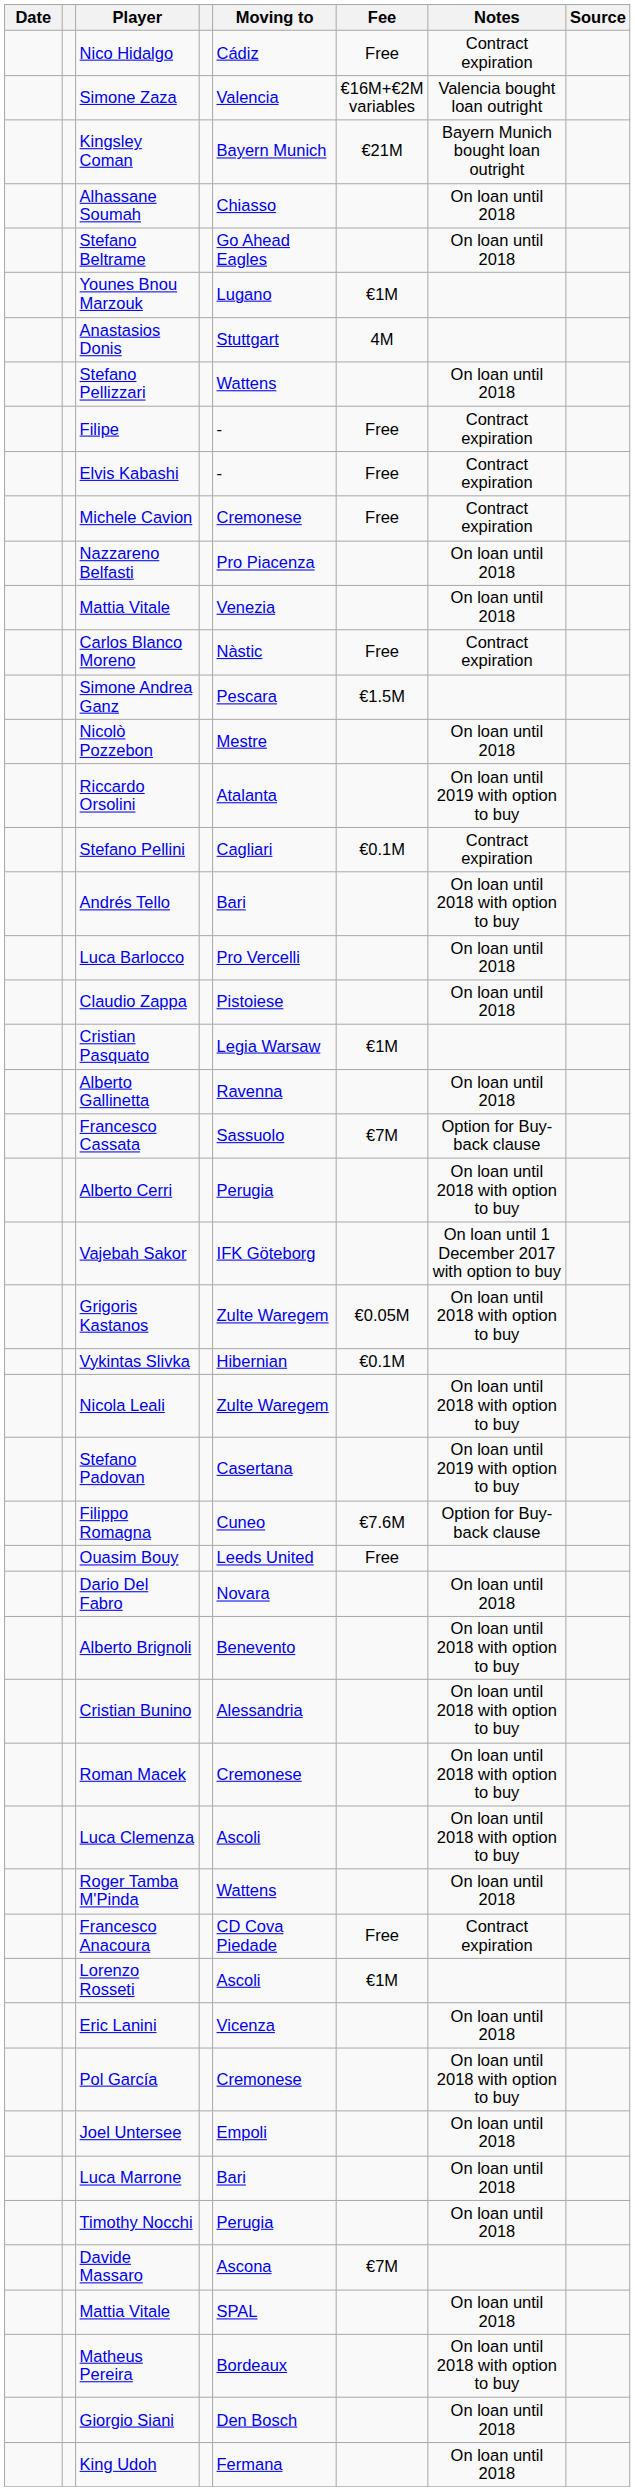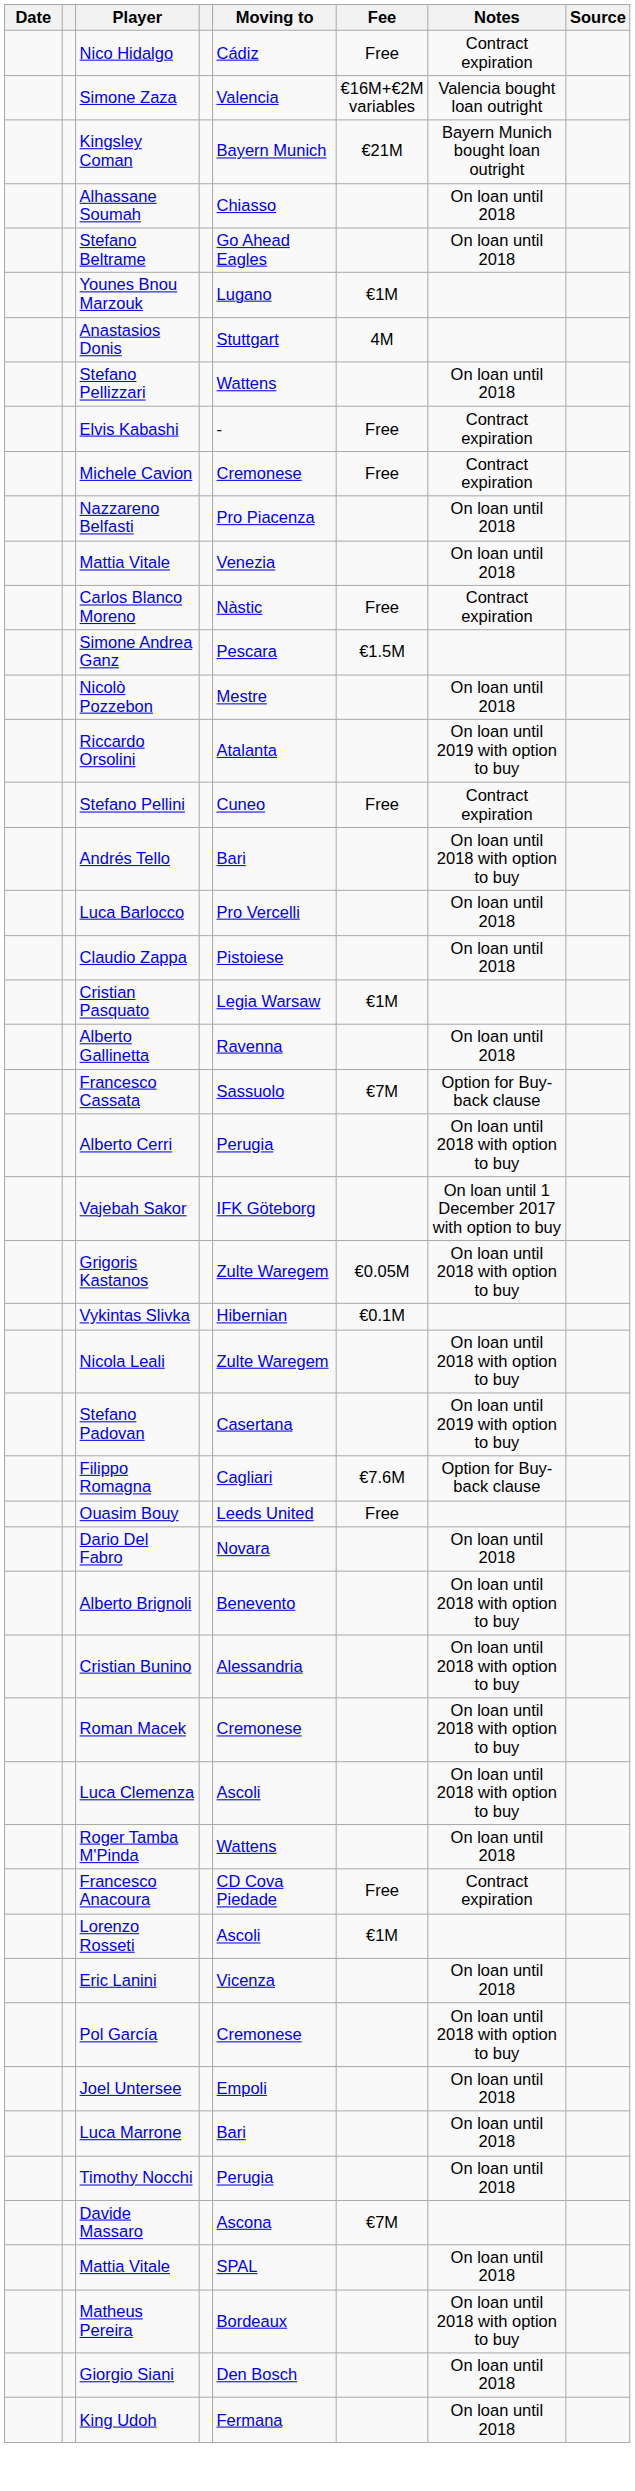 <table class="wikitable collapsible collapsed sortable">
 <tr>
 <th style="width:80px;">Date</th>
 <th style="width:20px;"></th>
 <th style="width:190px;">Player</th>
 <th style="width:20px;"></th>
 <th style="width:180px;">Moving to</th>
 <th style="width:120px;" class="unsortable">Fee</th>
 <th style="width:250px;" class="unsortable">Notes</th>
 <th style="width:20px;">Source</th>
 </tr>
 <tr>
 <td></td>
 <td align=center></td>
 <td> <a href='#'>Nico Hidalgo</a></td>
 <td align=center></td>
 <td> <a href='#'>Cádiz</a></td>
 <td align=center>Free</td>
 <td align=center>Contract expiration</td>
 <td><small></small></td>
 </tr>
 <tr>
 <td></td>
 <td align=center></td>
 <td> <a href='#'>Simone Zaza</a></td>
 <td align=center></td>
 <td> <a href='#'>Valencia</a></td>
 <td align=center>€16M+€2M variables</td>
 <td align=center>Valencia bought loan outright</td>
 <td><small></small></td>
 </tr>
 <tr>
 <td></td>
 <td align=center></td>
 <td> <a href='#'>Kingsley Coman</a></td>
 <td align=center></td>
 <td> <a href='#'>Bayern Munich</a></td>
 <td align=center>€21M</td>
 <td align=center>Bayern Munich bought loan outright</td>
 <td><small></small></td>
 </tr>
 <tr>
 <td></td>
 <td align=center></td>
 <td> <a href='#'>Alhassane Soumah</a></td>
 <td align=center></td>
 <td> <a href='#'>Chiasso</a></td>
 <td align=center></td>
 <td align=center>On loan until 2018</td>
 <td><small></small></td>
 </tr>
 <tr>
 <td></td>
 <td align=center></td>
 <td> <a href='#'>Stefano Beltrame</a></td>
 <td align=center></td>
 <td> <a href='#'>Go Ahead Eagles</a></td>
 <td align=center></td>
 <td align=center>On loan until 2018</td>
 <td><small></small></td>
 </tr>
 <tr>
 <td></td>
 <td align=center></td>
 <td> <a href='#'>Younes Bnou Marzouk</a></td>
 <td align=center></td>
 <td> <a href='#'>Lugano</a></td>
 <td align=center>€1M</td>
 <td align=center></td>
 <td><small></small></td>
 </tr>
 <tr>
 <td></td>
 <td align=center></td>
 <td> <a href='#'>Anastasios Donis</a></td>
 <td align=center></td>
 <td> <a href='#'>Stuttgart</a></td>
 <td align=center>4M</td>
 <td align=center></td>
 <td><small></small></td>
 </tr>
 <tr>
 <td></td>
 <td align=center></td>
 <td> <a href='#'>Stefano Pellizzari</a></td>
 <td align=center></td>
 <td> <a href='#'>Wattens</a></td>
 <td align=center></td>
 <td align=center>On loan until 2018</td>
 <td><small></small></td>
 </tr>
 <tr>
 <td></td>
 <td align=center></td>
-<td> <a href='#'>Filipe</a></td>
-<td align=center></td>
-<td>-</td>
-<td align=center>Free</td>
-<td align=center>Contract expiration</td>
-<td><small></small></td>
-</tr>
-<tr>
-<td></td>
-<td align=center></td>
 <td> <a href='#'>Elvis Kabashi</a></td>
 <td align=center></td>
 <td>-</td>
 <td align=center>Free</td>
 <td align=center>Contract expiration</td>
 <td><small></small></td>
 </tr>
 <tr>
 <td></td>
 <td align=center></td>
 <td> <a href='#'>Michele Cavion</a></td>
 <td align=center></td>
 <td> <a href='#'>Cremonese</a></td>
 <td align=center>Free</td>
 <td align=center>Contract expiration</td>
 <td><small></small></td>
 </tr>
 <tr>
 <td></td>
 <td align=center></td>
 <td> <a href='#'>Nazzareno Belfasti</a></td>
 <td align=center></td>
 <td> <a href='#'>Pro Piacenza</a></td>
 <td align=center></td>
 <td align=center>On loan until 2018</td>
 <td><small></small></td>
 </tr>
 <tr>
 <td></td>
 <td align=center></td>
 <td> <a href='#'>Mattia Vitale</a></td>
 <td align=center></td>
 <td> <a href='#'>Venezia</a></td>
 <td align=center></td>
 <td align=center>On loan until 2018</td>
 <td><small></small></td>
 </tr>
 <tr>
 <td></td>
 <td align=center></td>
 <td> <a href='#'>Carlos Blanco Moreno</a></td>
 <td align=center></td>
 <td> <a href='#'>Nàstic</a></td>
 <td align=center>Free</td>
 <td align=center>Contract expiration</td>
 <td><small></small></td>
 </tr>
 <tr>
 <td></td>
 <td align=center></td>
 <td> <a href='#'>Simone Andrea Ganz</a></td>
 <td align=center></td>
 <td> <a href='#'>Pescara</a></td>
 <td align=center>€1.5M</td>
 <td align=center></td>
 <td><small></small></td>
 </tr>
 <tr>
 <td></td>
 <td align=center></td>
 <td> <a href='#'>Nicolò Pozzebon</a></td>
 <td align=center></td>
 <td> <a href='#'>Mestre</a></td>
 <td align=center></td>
 <td align=center>On loan until 2018</td>
 <td><small></small></td>
 </tr>
 <tr>
 <td></td>
 <td align=center></td>
 <td> <a href='#'>Riccardo Orsolini</a></td>
 <td align=center></td>
 <td> <a href='#'>Atalanta</a></td>
 <td align=center></td>
 <td align=center>On loan until 2019 with option to buy</td>
 <td><small> </small></td>
 </tr>
 <tr>
 <td></td>
 <td align=center></td>
 <td> <a href='#'>Stefano Pellini</a></td>
 <td align=center></td>
-<td> <a href='#'>Cagliari</a></td>
-<td align=center>€0.1M</td>
+<td> <a href='#'>Cuneo</a></td>
+<td align=center>Free</td>
 <td align=center>Contract expiration</td>
 <td><small></small></td>
 </tr>
 <tr>
 <td></td>
 <td align=center></td>
 <td> <a href='#'>Andrés Tello</a></td>
 <td align=center></td>
 <td> <a href='#'>Bari</a></td>
 <td align=center></td>
 <td align=center>On loan until 2018 with option to buy</td>
 <td><small></small></td>
 </tr>
 <tr>
 <td></td>
 <td align=center></td>
 <td> <a href='#'>Luca Barlocco</a></td>
 <td align=center></td>
 <td> <a href='#'>Pro Vercelli</a></td>
 <td align=center></td>
 <td align=center>On loan until 2018</td>
 <td><small></small></td>
 </tr>
 <tr>
 <td></td>
 <td align=center></td>
 <td> <a href='#'>Claudio Zappa</a></td>
 <td align=center></td>
 <td> <a href='#'>Pistoiese</a></td>
 <td align=center></td>
 <td align=center>On loan until 2018</td>
 <td><small> </small></td>
 </tr>
 <tr>
 <td></td>
 <td align=center></td>
 <td> <a href='#'>Cristian Pasquato</a></td>
 <td align=center></td>
 <td> <a href='#'>Legia Warsaw</a></td>
 <td align=center>€1M</td>
 <td align=center></td>
 <td><small></small> <small></small></td>
 </tr>
 <tr>
 <td></td>
 <td align=center></td>
 <td> <a href='#'>Alberto Gallinetta</a></td>
 <td align=center></td>
 <td> <a href='#'>Ravenna</a></td>
 <td align=center></td>
 <td align=center>On loan until 2018</td>
 <td><small></small></td>
 </tr>
 <tr>
 <td></td>
 <td align=center></td>
 <td> <a href='#'>Francesco Cassata</a></td>
 <td align=center></td>
 <td> <a href='#'>Sassuolo</a></td>
 <td align=center>€7M</td>
 <td align=center>Option for Buy-back clause</td>
 <td><small> </small> <br> <small></small></td>
 </tr>
 <tr>
 <td></td>
 <td align=center></td>
 <td> <a href='#'>Alberto Cerri</a></td>
 <td align=center></td>
 <td> <a href='#'>Perugia</a></td>
 <td align=center></td>
 <td align=center>On loan until 2018 with option to buy</td>
 <td><small></small></td>
 </tr>
 <tr>
 <td></td>
 <td align=center></td>
 <td> <a href='#'>Vajebah Sakor</a></td>
 <td align=center></td>
 <td> <a href='#'>IFK Göteborg</a></td>
 <td align=center></td>
 <td align=center>On loan until 1 December 2017 with option to buy</td>
 <td><small></small></td>
 </tr>
 <tr>
 <td></td>
 <td align=center></td>
 <td> <a href='#'>Grigoris Kastanos</a></td>
 <td align=center></td>
 <td> <a href='#'>Zulte Waregem</a></td>
 <td align=center>€0.05M</td>
 <td align=center>On loan until 2018 with option to buy</td>
 <td><small></small></td>
 </tr>
 <tr>
 <td></td>
 <td align=center></td>
 <td> <a href='#'>Vykintas Slivka</a></td>
 <td align=center></td>
 <td> <a href='#'>Hibernian</a></td>
 <td align=center>€0.1M</td>
 <td align=center></td>
 <td><small> </small></td>
 </tr>
 <tr>
 <td></td>
 <td align=center></td>
 <td> <a href='#'>Nicola Leali</a></td>
 <td align=center></td>
 <td> <a href='#'>Zulte Waregem</a></td>
 <td align=center></td>
 <td align=center>On loan until 2018 with option to buy</td>
 <td><small></small></td>
 </tr>
 <tr>
 <td></td>
 <td align=center></td>
 <td> <a href='#'>Stefano Padovan</a></td>
 <td align=center></td>
 <td> <a href='#'>Casertana</a></td>
 <td align=center></td>
 <td align=center>On loan until 2019 with option to buy</td>
 <td><small></small> <small></small></td>
 </tr>
 <tr>
 <td></td>
 <td align=center></td>
 <td> <a href='#'>Filippo Romagna</a></td>
 <td align=center></td>
-<td> <a href='#'>Cuneo</a></td>
+<td> <a href='#'>Cagliari</a></td>
 <td align=center>€7.6M</td>
 <td align=center>Option for Buy-back clause</td>
 <td><small></small> <br> <small></small></td>
 </tr>
 <tr>
 <td></td>
 <td align=center></td>
 <td> <a href='#'>Ouasim Bouy</a></td>
 <td align=center></td>
 <td> <a href='#'>Leeds United</a></td>
 <td align=center>Free</td>
 <td align=center></td>
 <td><small></small></td>
 </tr>
 <tr>
 <td></td>
 <td align=center></td>
 <td> <a href='#'>Dario Del Fabro</a></td>
 <td align=center></td>
 <td> <a href='#'>Novara</a></td>
 <td align=center></td>
 <td align=center>On loan until 2018</td>
 <td><small></small></td>
 </tr>
 <tr>
 <td></td>
 <td align=center></td>
 <td> <a href='#'>Alberto Brignoli</a></td>
 <td align=center></td>
 <td> <a href='#'>Benevento</a></td>
 <td align=center></td>
 <td align=center>On loan until 2018 with option to buy</td>
 <td><small></small></td>
 </tr>
 <tr>
 <td></td>
 <td align=center></td>
 <td> <a href='#'>Cristian Bunino</a></td>
 <td align=center></td>
 <td> <a href='#'>Alessandria</a></td>
 <td align=center></td>
 <td align=center>On loan until 2018 with option to buy</td>
 <td><small></small></td>
 </tr>
 <tr>
 <td></td>
 <td align=center></td>
 <td> <a href='#'>Roman Macek</a></td>
 <td align=center></td>
 <td> <a href='#'>Cremonese</a></td>
 <td align=center></td>
 <td align=center>On loan until 2018 with option to buy</td>
 <td><small></small></td>
 </tr>
 <tr>
 <td></td>
 <td align=center></td>
 <td> <a href='#'>Luca Clemenza</a></td>
 <td align=center></td>
 <td> <a href='#'>Ascoli</a></td>
 <td align=center></td>
 <td align=center>On loan until 2018 with option to buy</td>
 <td><small></small></td>
 </tr>
 <tr>
 <td></td>
 <td align=center></td>
 <td> <a href='#'>Roger Tamba M'Pinda</a></td>
 <td align=center></td>
 <td> <a href='#'>Wattens</a></td>
 <td align=center></td>
 <td align=center>On loan until 2018</td>
 <td><small></small></td>
 </tr>
 <tr>
 <td></td>
 <td align=center></td>
 <td> <a href='#'>Francesco Anacoura</a></td>
 <td align=center></td>
 <td> <a href='#'>CD Cova Piedade</a></td>
 <td align=center>Free</td>
 <td align=center>Contract expiration</td>
 <td><small></small></td>
 </tr>
 <tr>
 <td></td>
 <td align=center></td>
 <td> <a href='#'>Lorenzo Rosseti</a></td>
 <td align=center></td>
 <td> <a href='#'>Ascoli</a></td>
 <td align=center>€1M</td>
 <td align=center></td>
 <td><small></small></td>
 </tr>
 <tr>
 <td></td>
 <td align=center></td>
 <td> <a href='#'>Eric Lanini</a></td>
 <td align=center></td>
 <td> <a href='#'>Vicenza</a></td>
 <td align=center></td>
 <td align=center>On loan until 2018</td>
 <td><small></small></td>
 </tr>
 <tr>
 <td></td>
 <td align=center></td>
 <td> <a href='#'>Pol García</a></td>
 <td align=center></td>
 <td> <a href='#'>Cremonese</a></td>
 <td align=center></td>
 <td align=center>On loan until 2018 with option to buy</td>
 <td><small></small></td>
 </tr>
 <tr>
 <td></td>
 <td align=center></td>
 <td> <a href='#'>Joel Untersee</a></td>
 <td align=center></td>
 <td> <a href='#'>Empoli</a></td>
 <td align=center></td>
 <td align=center>On loan until 2018</td>
 <td><small></small></td>
 </tr>
 <tr>
 <td></td>
 <td align=center></td>
 <td> <a href='#'>Luca Marrone</a></td>
 <td align=center></td>
 <td> <a href='#'>Bari</a></td>
 <td align=center></td>
 <td align=center>On loan until 2018</td>
 <td><small></small></td>
 </tr>
 <tr>
 <td></td>
 <td align=center></td>
 <td> <a href='#'>Timothy Nocchi</a></td>
 <td align=center></td>
 <td> <a href='#'>Perugia</a></td>
 <td align=center></td>
 <td align=center>On loan until 2018</td>
 <td><small></small></td>
 </tr>
 <tr>
 <td></td>
 <td align=center></td>
 <td> <a href='#'>Davide Massaro</a></td>
 <td align=center></td>
 <td> <a href='#'>Ascona</a></td>
 <td align=center>€7M</td>
 <td align=center></td>
 <td><small></small></td>
 </tr>
 <tr>
 <td></td>
 <td align=center></td>
 <td> <a href='#'>Mattia Vitale</a></td>
 <td align=center></td>
 <td> <a href='#'>SPAL</a></td>
 <td align=center></td>
 <td align=center>On loan until 2018</td>
 <td><small></small></td>
 </tr>
 <tr>
 <td></td>
 <td align=center></td>
 <td> <a href='#'>Matheus Pereira</a></td>
 <td align=center></td>
 <td> <a href='#'>Bordeaux</a></td>
 <td align=center></td>
 <td align=center>On loan until 2018 with option to buy</td>
 <td><small></small></td>
 </tr>
 <tr>
 <td></td>
 <td align=center></td>
 <td> <a href='#'>Giorgio Siani</a></td>
 <td align=center></td>
 <td> <a href='#'>Den Bosch</a></td>
 <td align=center></td>
 <td align=center>On loan until 2018</td>
 <td><small></small></td>
 </tr>
 <tr>
 <td></td>
 <td align=center></td>
 <td> <a href='#'>King Udoh</a></td>
 <td align=center></td>
 <td> <a href='#'>Fermana</a></td>
 <td align=center></td>
 <td align=center>On loan until 2018</td>
 <td><small></small></td>
 </tr>
 </table>
